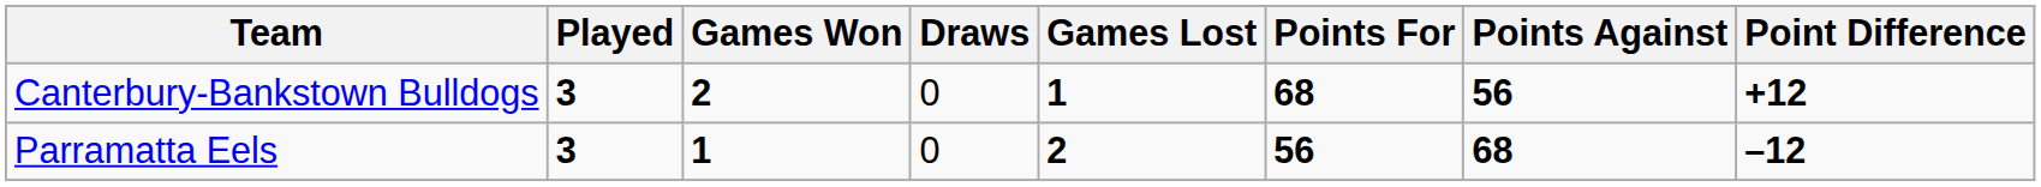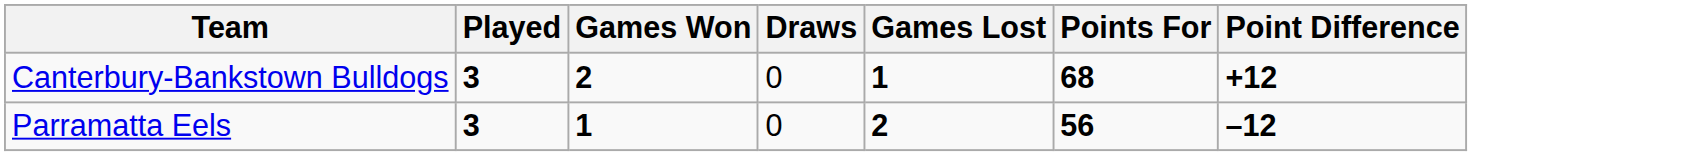 <table class="wikitable">
 <tr>
 <th>Team</th>
 <th>Played</th>
 <th>Games Won</th>
 <th>Draws</th>
 <th>Games Lost</th>
 <th>Points For</th>
-<th>Points Against</th>
 <th>Point Difference</th>
 </tr>
 <tr>
 <td> <a href='#'>Canterbury-Bankstown Bulldogs</a></td>
 <td><strong>3</strong></td>
 <td><strong>2</strong></td>
 <td>0</td>
 <td><strong>1</strong></td>
 <td><strong>68</strong></td>
-<td><strong>56</strong></td>
 <td><strong>+12</strong></td>
 </tr>
 <tr>
 <td> <a href='#'>Parramatta Eels</a></td>
 <td><strong>3</strong></td>
 <td><strong>1</strong></td>
 <td>0</td>
 <td><strong>2</strong></td>
 <td><strong>56</strong></td>
-<td><strong>68</strong></td>
 <td><strong>–12</strong></td>
 </tr>
 </table>
